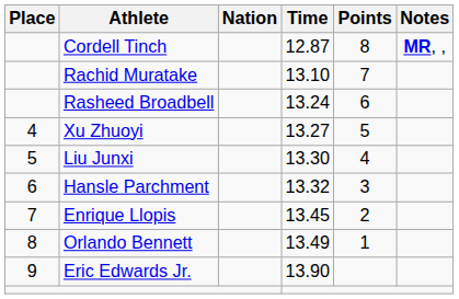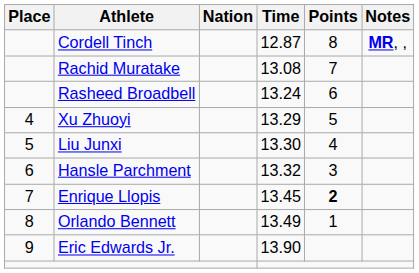 <table class="wikitable mw-datatable sortable" style="text-align:center;">
 <tr>
 <th scope="col">Place</th>
 <th scope="col">Athlete</th>
 <th scope="col">Nation</th>
 <th scope="col">Time</th>
 <th scope="col">Points</th>
 <th scope="col">Notes</th>
 </tr>
 <tr>
 <td></td>
 <td align="left"><a href='#'>Cordell Tinch</a></td>
 <td align="left"></td>
 <td>12.87</td>
 <td>8</td>
 <td><strong><a href='#'>MR</a></strong>, , </td>
 </tr>
 <tr>
 <td></td>
 <td align="left"><a href='#'>Rachid Muratake</a></td>
 <td align="left"></td>
-<td>13.10</td>
+<td>13.08</td>
 <td>7</td>
 <td></td>
 </tr>
 <tr>
 <td></td>
 <td align="left"><a href='#'>Rasheed Broadbell</a></td>
 <td align="left"></td>
 <td>13.24</td>
 <td>6</td>
 <td></td>
 </tr>
 <tr>
 <td>4</td>
 <td align="left"><a href='#'>Xu Zhuoyi</a></td>
 <td align="left"></td>
-<td>13.27</td>
+<td>13.29</td>
 <td>5</td>
 <td></td>
 </tr>
 <tr>
 <td>5</td>
 <td align="left"><a href='#'>Liu Junxi</a></td>
 <td align="left"></td>
 <td>13.30</td>
 <td>4</td>
 <td></td>
 </tr>
 <tr>
 <td>6</td>
 <td align="left"><a href='#'>Hansle Parchment</a></td>
 <td align="left"></td>
 <td>13.32</td>
 <td>3</td>
 <td></td>
 </tr>
 <tr>
 <td>7</td>
 <td align="left"><a href='#'>Enrique Llopis</a></td>
 <td align="left"></td>
 <td>13.45</td>
-<td>2</td>
+<td><strong>2</strong></td>
 <td></td>
 </tr>
 <tr>
 <td>8</td>
 <td align="left"><a href='#'>Orlando Bennett</a></td>
 <td align="left"></td>
 <td>13.49</td>
 <td>1</td>
 <td></td>
 </tr>
 <tr>
 <td>9</td>
 <td align="left"><a href='#'>Eric Edwards Jr.</a></td>
 <td align="left"></td>
 <td>13.90</td>
 <td></td>
 <td></td>
 </tr>
 <tr class="sortbottom">
 <td colspan="3"></td>
 <td colspan="3"></td>
 </tr>
 </table>
